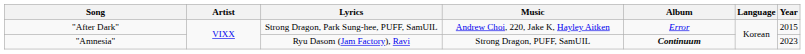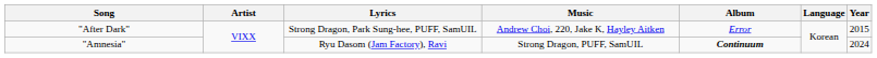 <table class="wikitable sortable" style="margin:0.5em auto; clear:both; font-size:.9em; text-align:center; width:100%">
 <tr>
 <th style="width:25%">Song</th>
 <th style="width:10%">Artist</th>
 <th class="unsortable" style="width:25%">Lyrics</th>
 <th class="unsortable" style="width:25%">Music</th>
 <th style="width:25%">Album</th>
 <th style="width:25%">Language</th>
 <th style="width:25%">Year</th>
 </tr>
 <tr>
 <td>"After Dark"</td>
 <td rowspan="2"><a href='#'>VIXX</a></td>
 <td>Strong Dragon, Park Sung-hee, PUFF, SamUIL</td>
 <td><a href='#'>Andrew Choi</a>, 220, Jake K, <a href='#'>Hayley Aitken</a></td>
 <td><em><a href='#'>Error</a></em></td>
 <td rowspan="2">Korean</td>
 <td>2015</td>
 </tr>
 <tr>
 <td>"Amnesia"</td>
 <td>Ryu Dasom (<a href='#'>Jam Factory</a>), <a href='#'>Ravi</a></td>
 <td>Strong Dragon, PUFF, SamUIL</td>
 <td><strong><em>Continuum</em></strong></td>
-<td>2023</td>
+<td>2024</td>
 </tr>
 </table>
